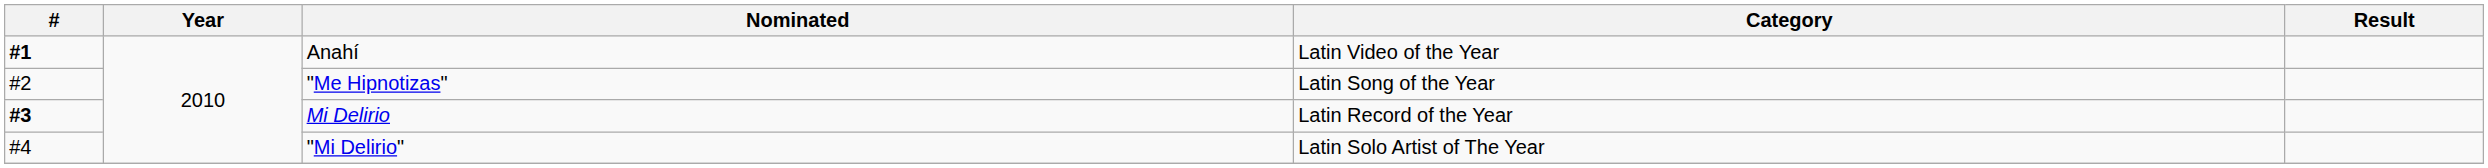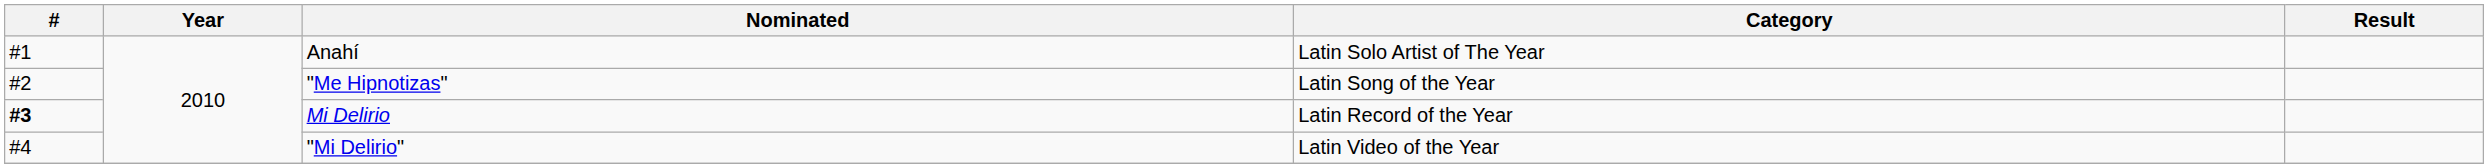 <table class="wikitable" width=100%>
 <tr>
 <th width="2.5%">#</th>
 <th width="5%">Year</th>
 <th width="25%">Nominated</th>
 <th width="25%">Category</th>
 <th width="5%">Result</th>
 </tr>
 <tr>
-<td><strong>#1</strong></td>
+<td>#1</td>
 <td rowspan="4" align="center">2010</td>
 <td>Anahí</td>
-<td>Latin Video of the Year</td>
+<td>Latin Solo Artist of The Year</td>
 <td></td>
 </tr>
 <tr>
 <td>#2</td>
 <td>"<a href='#'>Me Hipnotizas</a>"</td>
 <td>Latin Song of the Year</td>
 <td></td>
 </tr>
 <tr>
 <td><strong>#3</strong></td>
 <td><em><a href='#'>Mi Delirio</a></em></td>
 <td>Latin Record of the Year</td>
 <td></td>
 </tr>
 <tr>
 <td>#4</td>
 <td>"<a href='#'>Mi Delirio</a>"</td>
-<td>Latin Solo Artist of The Year</td>
+<td>Latin Video of the Year</td>
 <td></td>
 </tr>
 <tr>
 </tr>
 </table>
